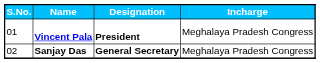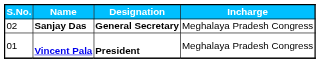 <table class="sortable" style="border-collapse: collapse; border: 2px #000000 solid; font-size: x-big; width="70%" cellspacing="0" cellpadding="2" border="1">
 <tr style="background-color:#00BFFF; color:white">
 <th>S.No.</th>
 <th>Name</th>
 <th>Designation</th>
 <th>Incharge</th>
 </tr>
 <tr>
+<td>02</td>
+<td><strong>Sanjay Das</strong></td>
+<td><strong>General Secretary</strong> <br></td>
+<td>Meghalaya Pradesh Congress</td>
+</tr>
+<tr>
 <td>01</td>
 <td><br><strong><a href='#'>Vincent Pala</a></strong></td>
 <td><br><strong>President</strong></td>
 <td>Meghalaya Pradesh Congress</td>
 </tr>
 <tr>
-<td>02</td>
-<td><strong>Sanjay Das</strong></td>
-<td><strong>General Secretary</strong> <br></td>
-<td>Meghalaya Pradesh Congress</td>
-</tr>
-<tr>
 </tr>
 </table>
